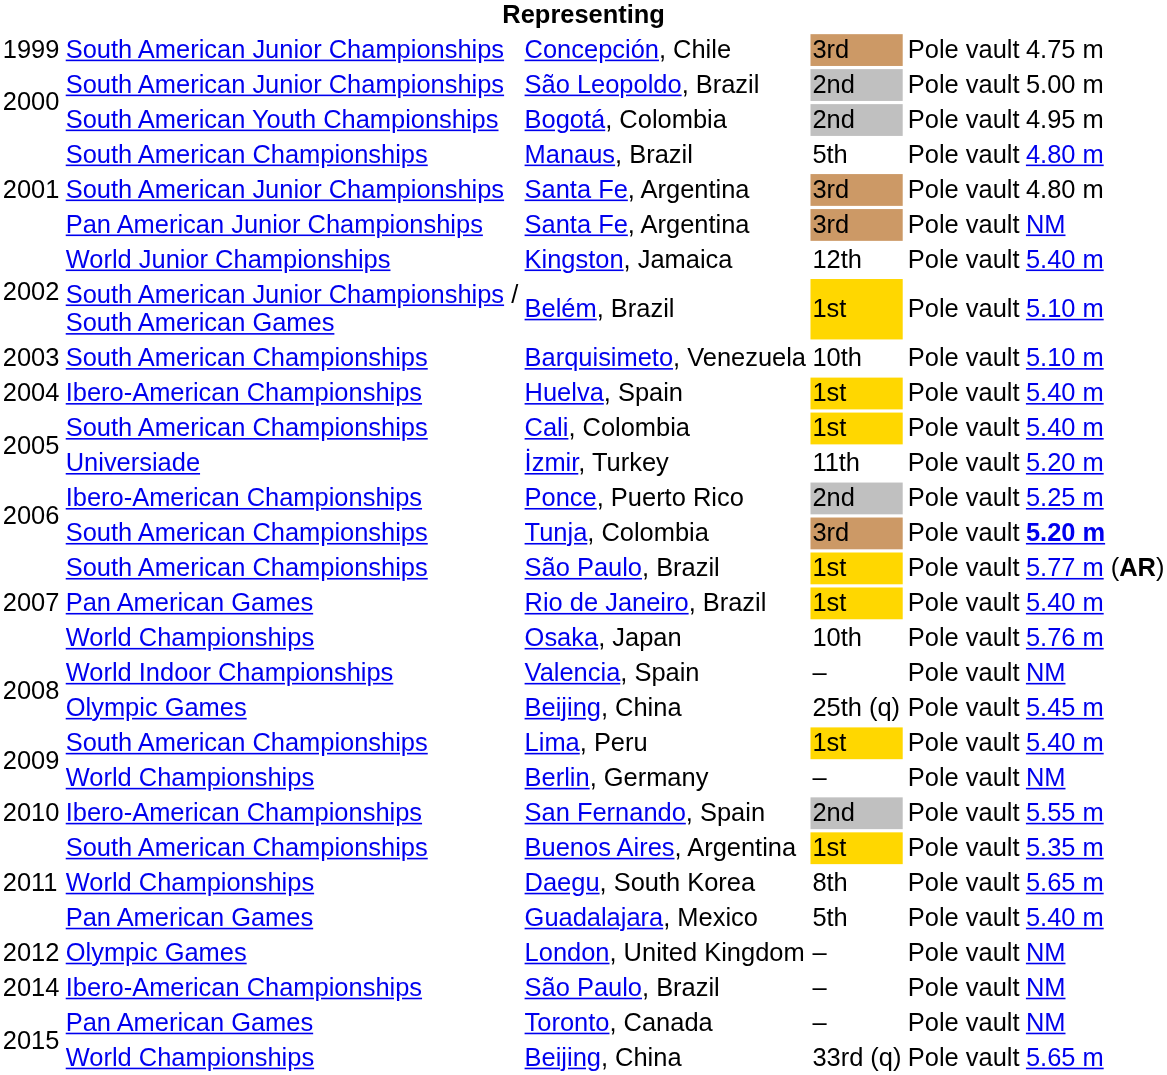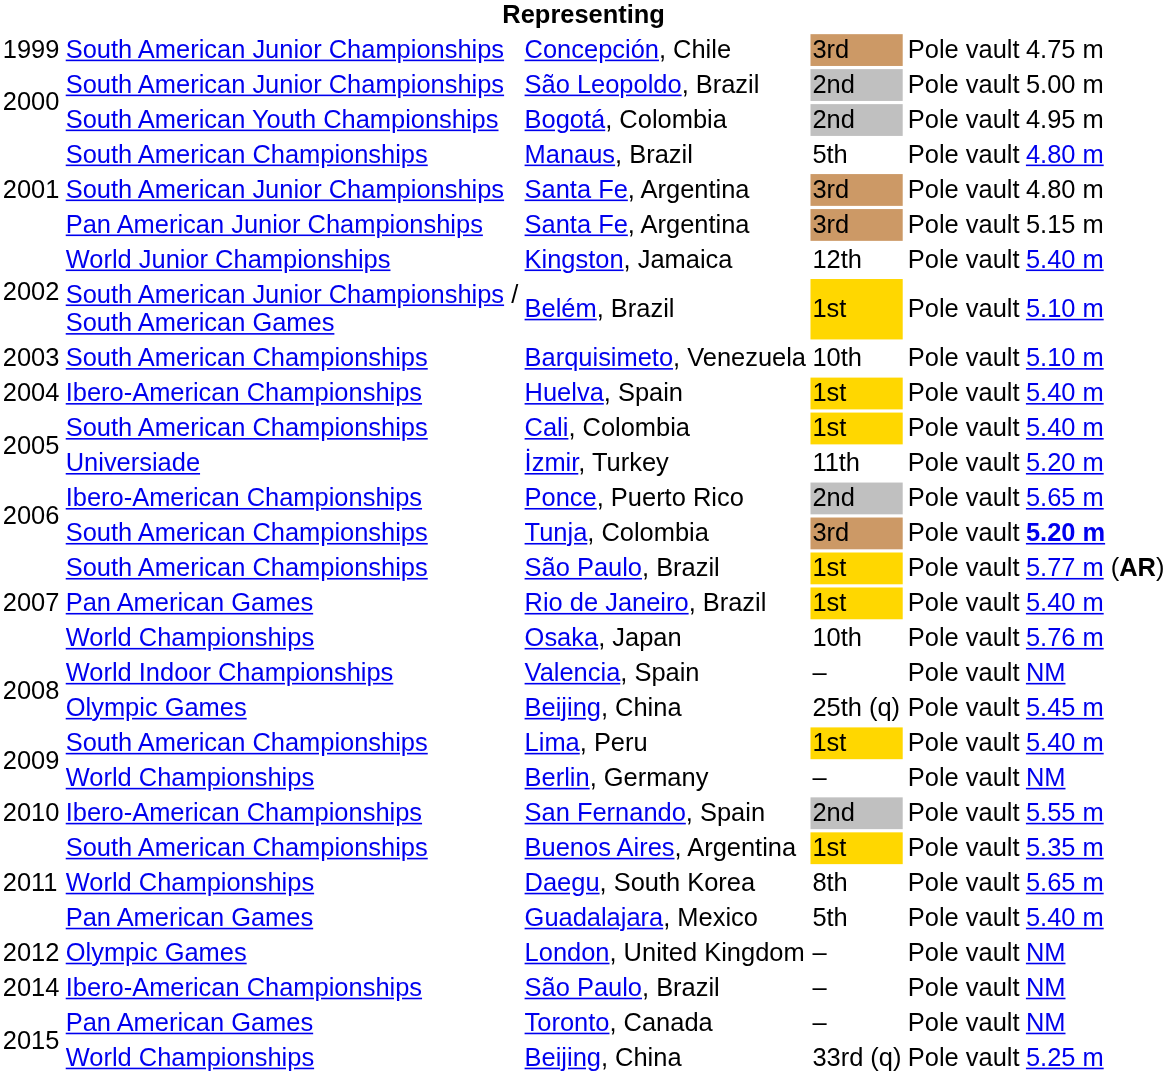 <table>
 <tr>
 <th colspan="6">Representing </th>
 </tr>
 <tr>
 <td>1999</td>
 <td><a href='#'>South American Junior Championships</a></td>
 <td><a href='#'>Concepción</a>, Chile</td>
 <td bgcolor="cc9966">3rd</td>
 <td>Pole vault</td>
 <td>4.75 m</td>
 </tr>
 <tr>
 <td rowspan=2>2000</td>
 <td><a href='#'>South American Junior Championships</a></td>
 <td><a href='#'>São Leopoldo</a>, Brazil</td>
 <td bgcolor="silver">2nd</td>
 <td>Pole vault</td>
 <td>5.00 m</td>
 </tr>
 <tr>
 <td><a href='#'>South American Youth Championships</a></td>
 <td><a href='#'>Bogotá</a>, Colombia</td>
 <td bgcolor="silver">2nd</td>
 <td>Pole vault</td>
 <td>4.95 m</td>
 </tr>
 <tr>
 <td rowspan=3>2001</td>
 <td><a href='#'>South American Championships</a></td>
 <td><a href='#'>Manaus</a>, Brazil</td>
 <td>5th</td>
 <td>Pole vault</td>
 <td><a href='#'>4.80 m</a></td>
 </tr>
 <tr>
 <td><a href='#'>South American Junior Championships</a></td>
 <td><a href='#'>Santa Fe</a>, Argentina</td>
 <td bgcolor="cc9966">3rd</td>
 <td>Pole vault</td>
 <td>4.80 m</td>
 </tr>
 <tr>
 <td><a href='#'>Pan American Junior Championships</a></td>
 <td><a href='#'>Santa Fe</a>, Argentina</td>
 <td bgcolor="cc9966">3rd</td>
 <td>Pole vault</td>
-<td><a href='#'>NM</a></td>
+<td>5.15 m</td>
 </tr>
 <tr>
 <td rowspan=2>2002</td>
 <td><a href='#'>World Junior Championships</a></td>
 <td><a href='#'>Kingston</a>, Jamaica</td>
 <td>12th</td>
 <td>Pole vault</td>
 <td><a href='#'>5.40 m</a></td>
 </tr>
 <tr>
 <td><a href='#'>South American Junior Championships</a> /<br> <a href='#'>South American Games</a></td>
 <td><a href='#'>Belém</a>, Brazil</td>
 <td bgcolor="gold">1st</td>
 <td>Pole vault</td>
 <td><a href='#'>5.10 m</a></td>
 </tr>
 <tr>
 <td>2003</td>
 <td><a href='#'>South American Championships</a></td>
 <td><a href='#'>Barquisimeto</a>, Venezuela</td>
 <td>10th</td>
 <td>Pole vault</td>
 <td><a href='#'>5.10 m</a></td>
 </tr>
 <tr>
 <td>2004</td>
 <td><a href='#'>Ibero-American Championships</a></td>
 <td><a href='#'>Huelva</a>, Spain</td>
 <td bgcolor="gold">1st</td>
 <td>Pole vault</td>
 <td><a href='#'>5.40 m</a></td>
 </tr>
 <tr>
 <td rowspan=2>2005</td>
 <td><a href='#'>South American Championships</a></td>
 <td><a href='#'>Cali</a>, Colombia</td>
 <td bgcolor="gold">1st</td>
 <td>Pole vault</td>
 <td><a href='#'>5.40 m</a></td>
 </tr>
 <tr>
 <td><a href='#'>Universiade</a></td>
 <td><a href='#'>İzmir</a>, Turkey</td>
 <td>11th</td>
 <td>Pole vault</td>
 <td><a href='#'>5.20 m</a></td>
 </tr>
 <tr>
 <td rowspan=2>2006</td>
 <td><a href='#'>Ibero-American Championships</a></td>
 <td><a href='#'>Ponce</a>, Puerto Rico</td>
 <td bgcolor="silver">2nd</td>
 <td>Pole vault</td>
-<td><a href='#'>5.25 m</a></td>
+<td><a href='#'>5.65 m</a></td>
 </tr>
 <tr>
 <td><a href='#'>South American Championships</a></td>
 <td><a href='#'>Tunja</a>, Colombia</td>
 <td bgcolor="cc9966">3rd</td>
 <td>Pole vault</td>
 <td><strong><a href='#'>5.20 m</a></strong></td>
 </tr>
 <tr>
 <td rowspan=3>2007</td>
 <td><a href='#'>South American Championships</a></td>
 <td><a href='#'>São Paulo</a>, Brazil</td>
 <td bgcolor="gold">1st</td>
 <td>Pole vault</td>
 <td><a href='#'>5.77 m</a> (<strong>AR</strong>)</td>
 </tr>
 <tr>
 <td><a href='#'>Pan American Games</a></td>
 <td><a href='#'>Rio de Janeiro</a>, Brazil</td>
 <td bgcolor="gold">1st</td>
 <td>Pole vault</td>
 <td><a href='#'>5.40 m</a></td>
 </tr>
 <tr>
 <td><a href='#'>World Championships</a></td>
 <td><a href='#'>Osaka</a>, Japan</td>
 <td>10th</td>
 <td>Pole vault</td>
 <td><a href='#'>5.76 m</a></td>
 </tr>
 <tr>
 <td rowspan=2>2008</td>
 <td><a href='#'>World Indoor Championships</a></td>
 <td><a href='#'>Valencia</a>, Spain</td>
 <td>–</td>
 <td>Pole vault</td>
 <td><a href='#'>NM</a></td>
 </tr>
 <tr>
 <td><a href='#'>Olympic Games</a></td>
 <td><a href='#'>Beijing</a>, China</td>
 <td>25th (q)</td>
 <td>Pole vault</td>
 <td><a href='#'>5.45 m</a></td>
 </tr>
 <tr>
 <td rowspan=2>2009</td>
 <td><a href='#'>South American Championships</a></td>
 <td><a href='#'>Lima</a>, Peru</td>
 <td bgcolor="gold">1st</td>
 <td>Pole vault</td>
 <td><a href='#'>5.40 m</a></td>
 </tr>
 <tr>
 <td><a href='#'>World Championships</a></td>
 <td><a href='#'>Berlin</a>, Germany</td>
 <td>–</td>
 <td>Pole vault</td>
 <td><a href='#'>NM</a></td>
 </tr>
 <tr>
 <td>2010</td>
 <td><a href='#'>Ibero-American Championships</a></td>
 <td><a href='#'>San Fernando</a>, Spain</td>
 <td bgcolor="silver">2nd</td>
 <td>Pole vault</td>
 <td><a href='#'>5.55 m</a></td>
 </tr>
 <tr>
 <td rowspan=3>2011</td>
 <td><a href='#'>South American Championships</a></td>
 <td><a href='#'>Buenos Aires</a>, Argentina</td>
 <td bgcolor="gold">1st</td>
 <td>Pole vault</td>
 <td><a href='#'>5.35 m</a></td>
 </tr>
 <tr>
 <td><a href='#'>World Championships</a></td>
 <td><a href='#'>Daegu</a>, South Korea</td>
 <td>8th</td>
 <td>Pole vault</td>
 <td><a href='#'>5.65 m</a></td>
 </tr>
 <tr>
 <td><a href='#'>Pan American Games</a></td>
 <td><a href='#'>Guadalajara</a>, Mexico</td>
 <td>5th</td>
 <td>Pole vault</td>
 <td><a href='#'>5.40 m</a></td>
 </tr>
 <tr>
 <td>2012</td>
 <td><a href='#'>Olympic Games</a></td>
 <td><a href='#'>London</a>, United Kingdom</td>
 <td>–</td>
 <td>Pole vault</td>
 <td><a href='#'>NM</a></td>
 </tr>
 <tr>
 <td>2014</td>
 <td><a href='#'>Ibero-American Championships</a></td>
 <td><a href='#'>São Paulo</a>, Brazil</td>
 <td>–</td>
 <td>Pole vault</td>
 <td><a href='#'>NM</a></td>
 </tr>
 <tr>
 <td rowspan=2>2015</td>
 <td><a href='#'>Pan American Games</a></td>
 <td><a href='#'>Toronto</a>, Canada</td>
 <td>–</td>
 <td>Pole vault</td>
 <td><a href='#'>NM</a></td>
 </tr>
 <tr>
 <td><a href='#'>World Championships</a></td>
 <td><a href='#'>Beijing</a>, China</td>
 <td>33rd (q)</td>
 <td>Pole vault</td>
-<td><a href='#'>5.65 m</a></td>
+<td><a href='#'>5.25 m</a></td>
 </tr>
 </table>
